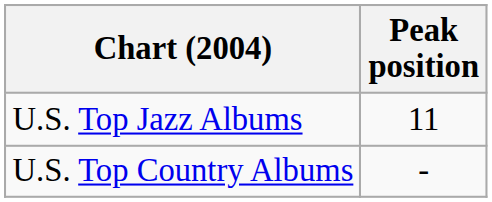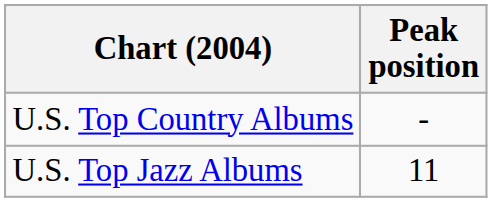 <table class="wikitable">
 <tr>
 <th>Chart (2004)</th>
 <th>Peak<br>position</th>
 </tr>
 <tr>
+<td>U.S. <a href='#'>Top Country Albums</a></td>
+<td align="center">-</td>
+</tr>
+<tr>
 <td>U.S. <a href='#'>Top Jazz Albums</a></td>
 <td align="center">11</td>
 </tr>
-<tr>
-<td>U.S. <a href='#'>Top Country Albums</a></td>
-<td align="center">-</td>
-</tr>
 </table>
